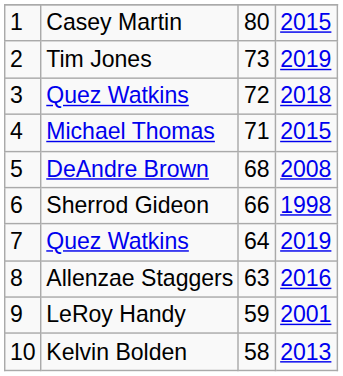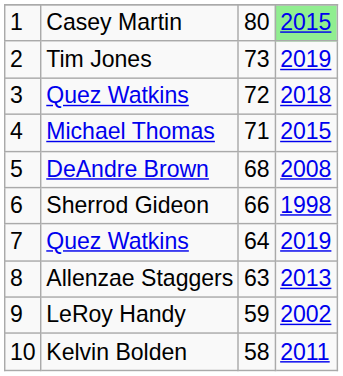 <table class="wikitable">
 <tr>
 </tr>
 <tr>
 <td>1</td>
 <td>Casey Martin</td>
 <td>80</td>
-<td><a href='#'>2015</a></td>
+<td style="background: lightgreen;"><a href='#'>2015</a></td>
 </tr>
 <tr>
 <td>2</td>
 <td>Tim Jones</td>
 <td>73</td>
 <td><a href='#'>2019</a></td>
 </tr>
 <tr>
 <td>3</td>
 <td><a href='#'>Quez Watkins</a></td>
 <td>72</td>
 <td><a href='#'>2018</a></td>
 </tr>
 <tr>
 <td>4</td>
 <td><a href='#'>Michael Thomas</a></td>
 <td>71</td>
 <td><a href='#'>2015</a></td>
 </tr>
 <tr>
 <td>5</td>
 <td><a href='#'>DeAndre Brown</a></td>
 <td>68</td>
 <td><a href='#'>2008</a></td>
 </tr>
 <tr>
 <td>6</td>
 <td>Sherrod Gideon</td>
 <td>66</td>
 <td><a href='#'>1998</a></td>
 </tr>
 <tr>
 <td>7</td>
 <td><a href='#'>Quez Watkins</a></td>
 <td>64</td>
 <td><a href='#'>2019</a></td>
 </tr>
 <tr>
 <td>8</td>
 <td>Allenzae Staggers</td>
 <td>63</td>
-<td><a href='#'>2016</a></td>
+<td><a href='#'>2013</a></td>
 </tr>
 <tr>
 <td>9</td>
 <td>LeRoy Handy</td>
 <td>59</td>
-<td><a href='#'>2001</a></td>
+<td><a href='#'>2002</a></td>
 </tr>
 <tr>
 <td>10</td>
 <td>Kelvin Bolden</td>
 <td>58</td>
-<td><a href='#'>2013</a></td>
+<td><a href='#'>2011</a></td>
 </tr>
 </table>
